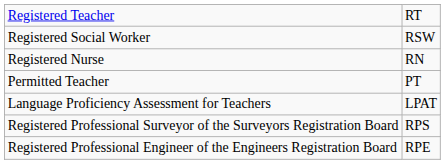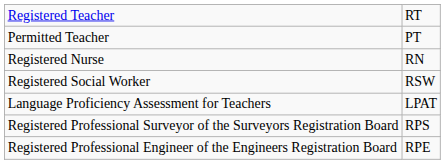 <table class="wikitable">
 <tr>
 <td><a href='#'>Registered Teacher</a></td>
 <td>RT</td>
 </tr>
 <tr>
-<td>Registered Social Worker</td>
-<td>RSW</td>
+<td>Permitted Teacher</td>
+<td>PT</td>
 </tr>
 <tr>
 <td>Registered Nurse</td>
 <td>RN</td>
 </tr>
 <tr>
-<td>Permitted Teacher</td>
-<td>PT</td>
+<td>Registered Social Worker</td>
+<td>RSW</td>
 </tr>
 <tr>
 <td>Language Proficiency Assessment for Teachers</td>
 <td>LPAT</td>
 </tr>
 <tr>
 <td>Registered Professional Surveyor of the Surveyors Registration Board</td>
 <td>RPS</td>
 </tr>
 <tr>
 <td>Registered Professional Engineer of the Engineers Registration Board</td>
 <td>RPE</td>
 </tr>
 </table>
